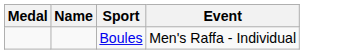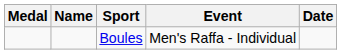 <table class="wikitable sortable" style="font-size:95%">
 <tr>
 <th>Medal</th>
 <th>Name</th>
 <th>Sport</th>
 <th>Event</th>
+<th>Date</th>
 </tr>
 <tr>
 <td></td>
 <td></td>
 <td><a href='#'>Boules</a></td>
 <td>Men's Raffa - Individual</td>
+<td></td>
 </tr>
 </table>
